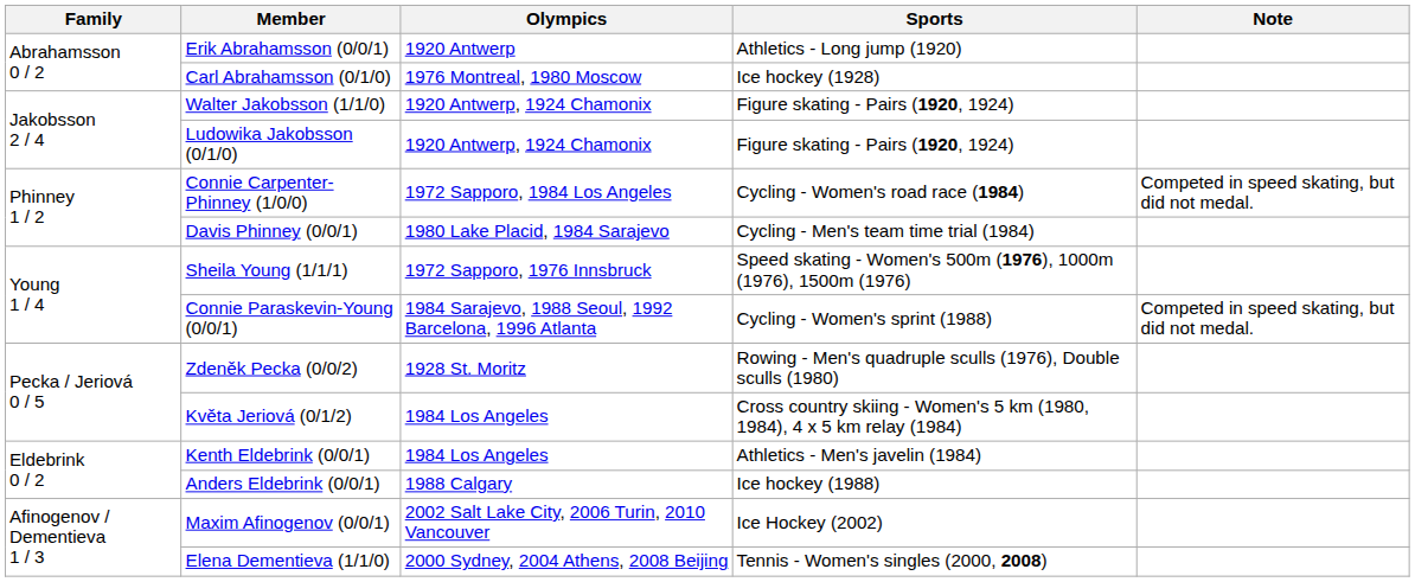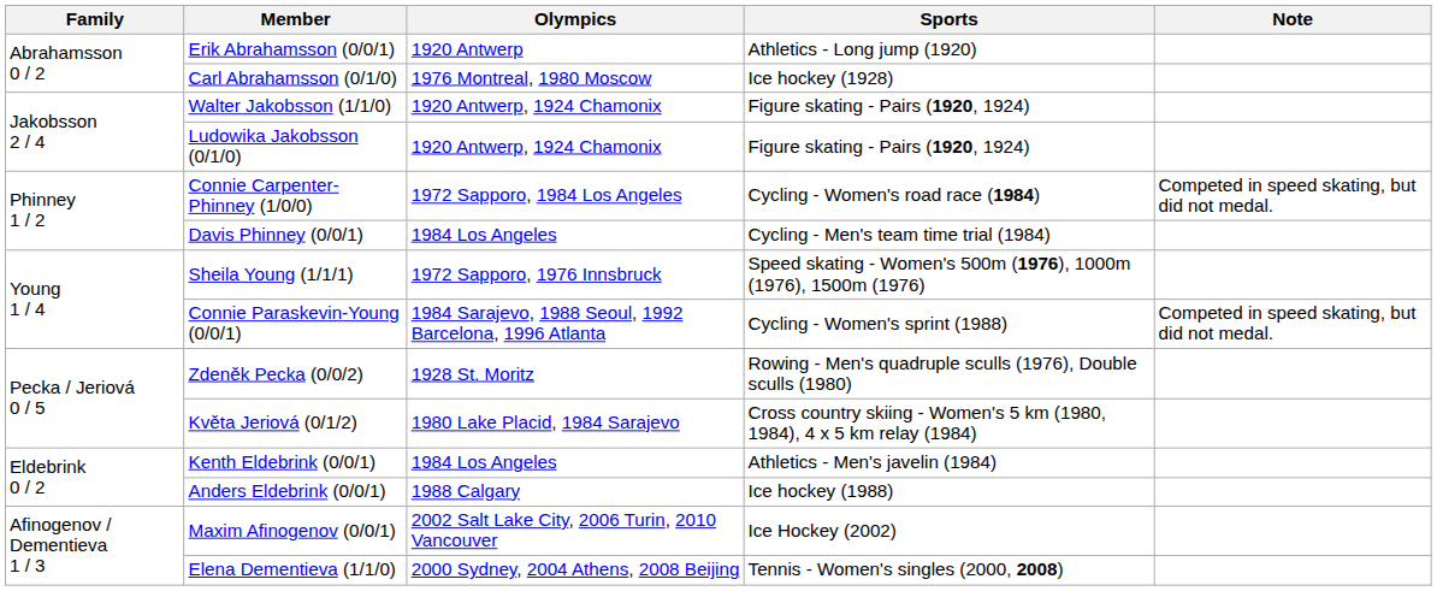 <table class="wikitable mw-collapsible">
 <tr>
 <th>Family</th>
 <th>Member</th>
 <th>Olympics</th>
 <th>Sports</th>
 <th>Note</th>
 </tr>
 <tr style="background:white">
 <td rowspan=2>Abrahamsson<br> 0 / 2</td>
 <td> <a href='#'>Erik Abrahamsson</a> (0/0/1)</td>
 <td><a href='#'>1920 Antwerp</a></td>
 <td>Athletics - Long jump (1920)</td>
 <td></td>
 </tr>
 <tr style="background:white">
 <td> <a href='#'>Carl Abrahamsson</a> (0/1/0)<br></td>
 <td><a href='#'>1976 Montreal</a>, <a href='#'>1980 Moscow</a></td>
 <td>Ice hockey (1928)</td>
 <td></td>
 </tr>
 <tr style="background:white">
 <td rowspan=2>Jakobsson<br> 2 / 4</td>
 <td> <a href='#'>Walter Jakobsson</a> (1/1/0)</td>
 <td><a href='#'>1920 Antwerp</a>, <a href='#'>1924 Chamonix</a></td>
 <td>Figure skating - Pairs (<strong>1920</strong>, 1924)</td>
 <td></td>
 </tr>
 <tr style="background:white">
 <td> <a href='#'>Ludowika Jakobsson</a> (0/1/0)<br></td>
 <td><a href='#'>1920 Antwerp</a>, <a href='#'>1924 Chamonix</a></td>
 <td>Figure skating - Pairs (<strong>1920</strong>, 1924)</td>
 <td></td>
 </tr>
 <tr style="background:white">
 <td rowspan=2>Phinney<br> 1 / 2</td>
 <td> <a href='#'>Connie Carpenter-Phinney</a> (1/0/0)</td>
 <td><a href='#'>1972 Sapporo</a>, <a href='#'>1984 Los Angeles</a></td>
 <td>Cycling - Women's road race (<strong>1984</strong>)</td>
 <td>Competed in speed skating, but did not medal.</td>
 </tr>
 <tr style="background:white">
 <td> <a href='#'>Davis Phinney</a> (0/0/1)<br></td>
-<td><a href='#'>1980 Lake Placid</a>, <a href='#'>1984 Sarajevo</a></td>
+<td><a href='#'>1984 Los Angeles</a></td>
 <td>Cycling - Men's team time trial (1984)</td>
 <td></td>
 </tr>
 <tr style="background:white">
 <td rowspan=2>Young<br> 1 / 4</td>
 <td> <a href='#'>Sheila Young</a> (1/1/1)</td>
 <td><a href='#'>1972 Sapporo</a>, <a href='#'>1976 Innsbruck</a></td>
 <td>Speed skating - Women's 500m (<strong>1976</strong>), 1000m (1976), 1500m (1976)</td>
 <td></td>
 </tr>
 <tr style="background:white">
 <td> <a href='#'>Connie Paraskevin-Young</a> (0/0/1)<br></td>
 <td><a href='#'>1984 Sarajevo</a>, <a href='#'>1988 Seoul</a>, <a href='#'>1992 Barcelona</a>, <a href='#'>1996 Atlanta</a></td>
 <td>Cycling - Women's sprint (1988)</td>
 <td>Competed in speed skating, but did not medal.</td>
 </tr>
 <tr style="background:white">
 <td rowspan=2>Pecka / Jeriová<br> 0 / 5</td>
 <td> <a href='#'>Zdeněk Pecka</a> (0/0/2)</td>
 <td><a href='#'>1928 St. Moritz</a></td>
 <td>Rowing - Men's quadruple sculls (1976), Double sculls (1980)</td>
 <td></td>
 </tr>
 <tr style="background:white">
 <td> <a href='#'>Květa Jeriová</a> (0/1/2)<br></td>
-<td><a href='#'>1984 Los Angeles</a></td>
+<td><a href='#'>1980 Lake Placid</a>, <a href='#'>1984 Sarajevo</a></td>
 <td>Cross country skiing - Women's 5 km (1980, 1984), 4 x 5 km relay (1984)</td>
 <td></td>
 </tr>
 <tr style="background:white">
 <td rowspan=2>Eldebrink<br> 0 / 2</td>
 <td> <a href='#'>Kenth Eldebrink</a> (0/0/1)</td>
 <td><a href='#'>1984 Los Angeles</a></td>
 <td>Athletics - Men's javelin (1984)</td>
 <td></td>
 </tr>
 <tr style="background:white">
 <td> <a href='#'>Anders Eldebrink</a> (0/0/1)<br></td>
 <td><a href='#'>1988 Calgary</a></td>
 <td>Ice hockey (1988)</td>
 <td></td>
 </tr>
 <tr style="background:white">
 <td rowspan=2>Afinogenov / Dementieva<br> 1 / 3</td>
 <td> <a href='#'>Maxim Afinogenov</a> (0/0/1)</td>
 <td><a href='#'>2002 Salt Lake City</a>, <a href='#'>2006 Turin</a>, <a href='#'>2010 Vancouver</a></td>
 <td>Ice Hockey (2002)</td>
 <td></td>
 </tr>
 <tr style="background:white">
 <td> <a href='#'>Elena Dementieva</a> (1/1/0)<br></td>
 <td><a href='#'>2000 Sydney</a>, <a href='#'>2004 Athens</a>, <a href='#'>2008 Beijing</a></td>
 <td>Tennis - Women's singles (2000, <strong>2008</strong>)</td>
 <td></td>
 </tr>
 </table>
